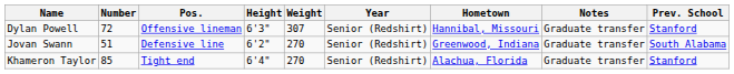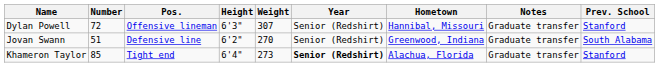 <table class="wikitable sortable">
 <tr>
 <th>Name</th>
 <th>Number</th>
 <th>Pos.</th>
 <th>Height</th>
 <th>Weight</th>
 <th>Year</th>
 <th>Hometown</th>
 <th>Notes</th>
 <th>Prev. School</th>
 </tr>
 <tr>
 <td>Dylan Powell</td>
 <td>72</td>
 <td><a href='#'>Offensive lineman</a></td>
 <td>6'3"</td>
 <td>307</td>
 <td>Senior (Redshirt)</td>
 <td><a href='#'>Hannibal, Missouri</a></td>
 <td>Graduate transfer</td>
 <td><a href='#'>Stanford</a></td>
 </tr>
 <tr>
 <td>Jovan Swann</td>
 <td>51</td>
 <td><a href='#'>Defensive line</a></td>
 <td>6'2"</td>
 <td>270</td>
 <td>Senior (Redshirt)</td>
 <td><a href='#'>Greenwood, Indiana</a></td>
 <td>Graduate transfer</td>
 <td><a href='#'>South Alabama</a></td>
 </tr>
 <tr>
 <td>Khameron Taylor</td>
 <td>85</td>
 <td><a href='#'>Tight end</a></td>
 <td>6'4"</td>
-<td>270</td>
-<td>Senior (Redshirt)</td>
+<td>273</td>
+<td><strong>Senior (Redshirt)</strong></td>
 <td><a href='#'>Alachua, Florida</a></td>
 <td>Graduate transfer</td>
 <td><a href='#'>Stanford</a></td>
 </tr>
 </table>
